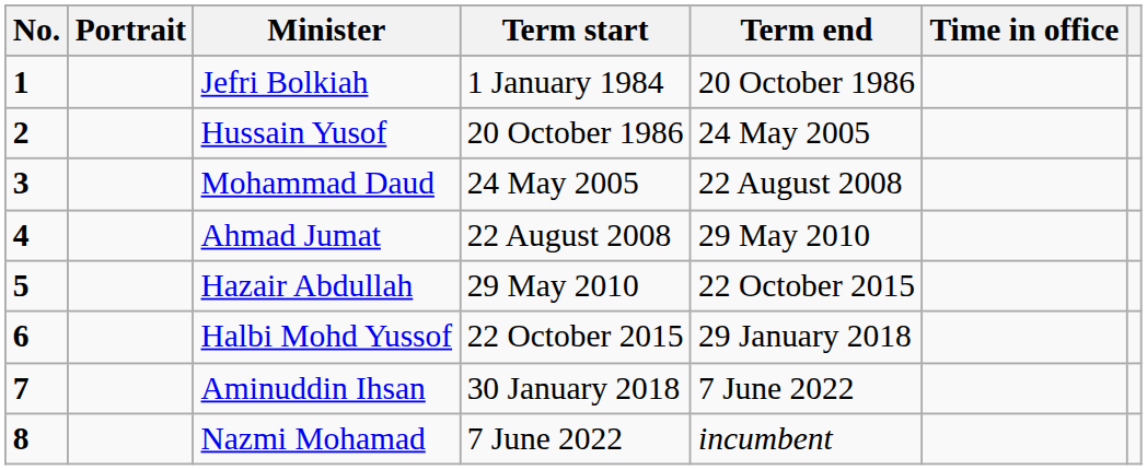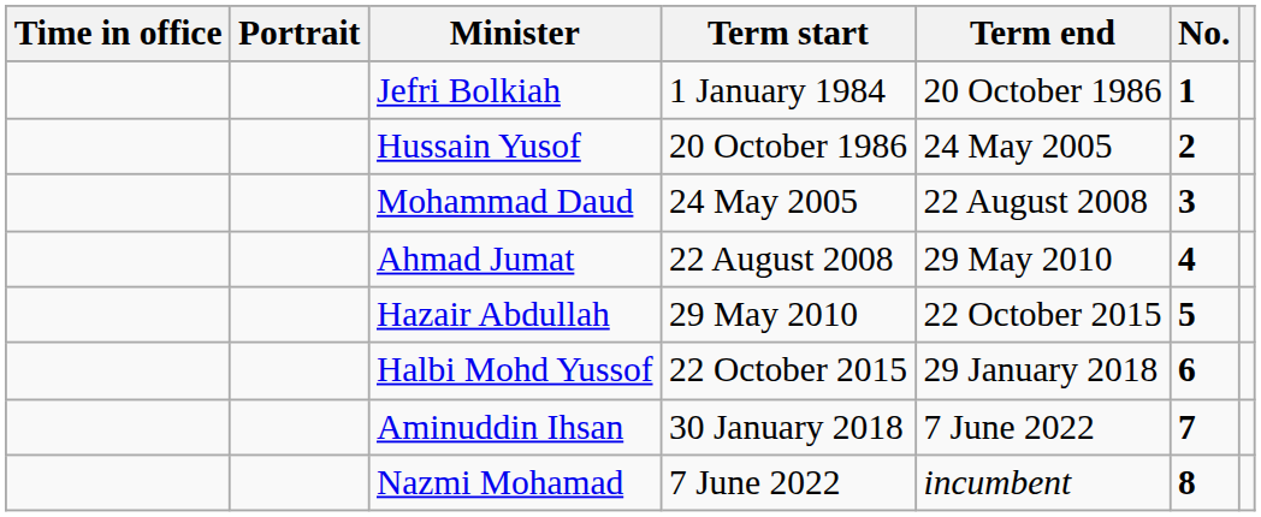 <table class="wikitable sortable">
 <tr>
-<th>No.</th>
+<th>Time in office</th>
 <th>Portrait</th>
 <th>Minister</th>
 <th>Term start</th>
 <th>Term end</th>
-<th>Time in office</th>
+<th>No.</th>
 <th></th>
 </tr>
 <tr>
-<td><strong>1</strong></td>
+<td></td>
 <td></td>
 <td><a href='#'>Jefri Bolkiah</a></td>
 <td>1 January 1984</td>
 <td>20 October 1986</td>
-<td></td>
+<td><strong>1</strong></td>
 <td></td>
 </tr>
 <tr>
-<td><strong>2</strong></td>
+<td></td>
 <td></td>
 <td><a href='#'>Hussain Yusof</a></td>
 <td>20 October 1986</td>
 <td>24 May 2005</td>
-<td></td>
+<td><strong>2</strong></td>
 <td></td>
 </tr>
 <tr>
-<td><strong>3</strong></td>
+<td></td>
 <td></td>
 <td><a href='#'>Mohammad Daud</a></td>
 <td>24 May 2005</td>
 <td>22 August 2008</td>
-<td></td>
+<td><strong>3</strong></td>
 <td></td>
 </tr>
 <tr>
-<td><strong>4</strong></td>
+<td></td>
 <td></td>
 <td><a href='#'>Ahmad Jumat</a></td>
 <td>22 August 2008</td>
 <td>29 May 2010</td>
-<td></td>
+<td><strong>4</strong></td>
 <td></td>
 </tr>
 <tr>
-<td><strong>5</strong></td>
+<td></td>
 <td></td>
 <td><a href='#'>Hazair Abdullah</a></td>
 <td>29 May 2010</td>
 <td>22 October 2015</td>
-<td></td>
+<td><strong>5</strong></td>
 <td></td>
 </tr>
 <tr>
-<td><strong>6</strong></td>
+<td></td>
 <td></td>
 <td><a href='#'>Halbi Mohd Yussof</a></td>
 <td>22 October 2015</td>
 <td>29 January 2018</td>
-<td></td>
+<td><strong>6</strong></td>
 <td></td>
 </tr>
 <tr>
-<td><strong>7</strong></td>
+<td></td>
 <td></td>
 <td><a href='#'>Aminuddin Ihsan</a></td>
 <td>30 January 2018</td>
 <td>7 June 2022</td>
-<td></td>
+<td><strong>7</strong></td>
 <td></td>
 </tr>
 <tr>
-<td><strong>8</strong></td>
+<td></td>
 <td></td>
 <td><a href='#'>Nazmi Mohamad</a></td>
 <td>7 June 2022</td>
 <td><em>incumbent</em></td>
-<td></td>
+<td><strong>8</strong></td>
 <td></td>
 </tr>
 </table>
